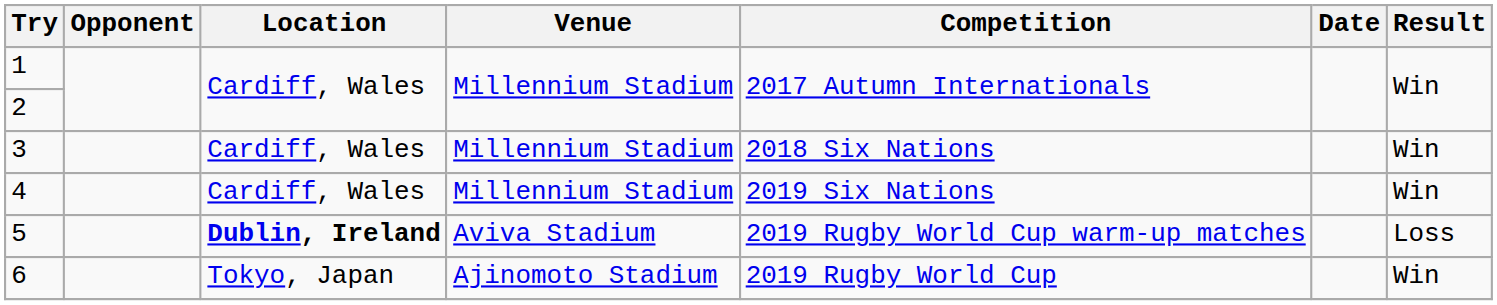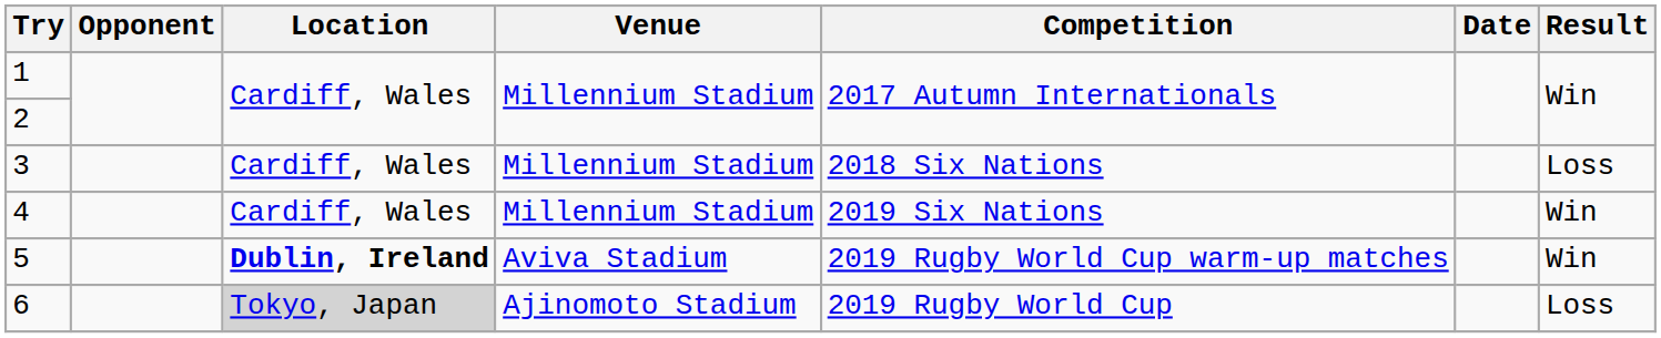 <table class="wikitable sortable" style="font-size:95%">
 <tr>
 <th>Try</th>
 <th>Opponent</th>
 <th>Location</th>
 <th>Venue</th>
 <th>Competition</th>
 <th>Date</th>
 <th>Result</th>
 </tr>
 <tr>
 <td>1</td>
 <td rowspan=2></td>
 <td rowspan=2><a href='#'>Cardiff</a>, Wales</td>
 <td rowspan=2><a href='#'>Millennium Stadium</a></td>
 <td rowspan=2><a href='#'>2017 Autumn Internationals</a></td>
 <td rowspan=2></td>
 <td rowspan=2>Win</td>
 </tr>
 <tr>
 <td>2</td>
 </tr>
 <tr>
 <td>3</td>
 <td></td>
 <td><a href='#'>Cardiff</a>, Wales</td>
 <td><a href='#'>Millennium Stadium</a></td>
 <td><a href='#'>2018 Six Nations</a></td>
 <td></td>
-<td>Win</td>
+<td>Loss</td>
 </tr>
 <tr>
 <td>4</td>
 <td></td>
 <td><a href='#'>Cardiff</a>, Wales</td>
 <td><a href='#'>Millennium Stadium</a></td>
 <td><a href='#'>2019 Six Nations</a></td>
 <td></td>
 <td>Win</td>
 </tr>
 <tr>
 <td>5</td>
 <td></td>
 <td><strong><a href='#'>Dublin</a>, Ireland</strong></td>
 <td><a href='#'>Aviva Stadium</a></td>
 <td><a href='#'>2019 Rugby World Cup warm-up matches</a></td>
 <td></td>
-<td>Loss</td>
+<td>Win</td>
 </tr>
 <tr>
 <td>6</td>
 <td></td>
-<td><a href='#'>Tokyo</a>, Japan</td>
+<td style="background: lightgrey;"><a href='#'>Tokyo</a>, Japan</td>
 <td><a href='#'>Ajinomoto Stadium</a></td>
 <td><a href='#'>2019 Rugby World Cup</a></td>
 <td></td>
-<td>Win</td>
+<td>Loss</td>
 </tr>
 <tr>
 </tr>
 </table>
